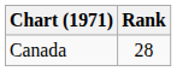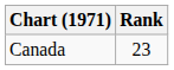 <table class="wikitable">
 <tr>
 <th align="left">Chart (1971)</th>
 <th style="text-align:center;">Rank</th>
 </tr>
 <tr>
 <td>Canada </td>
-<td style="text-align:center;">28</td>
+<td style="text-align:center;">23</td>
 </tr>
 </table>
